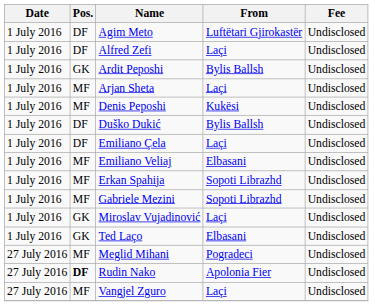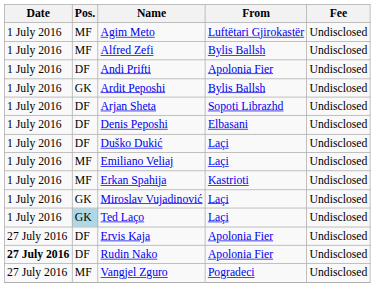 <table class="wikitable">
 <tr>
 <th>Date</th>
 <th>Pos.</th>
 <th>Name</th>
 <th>From</th>
 <th>Fee</th>
 </tr>
 <tr>
 <td>1 July 2016</td>
-<td>DF</td>
+<td>MF</td>
 <td> <a href='#'>Agim Meto</a></td>
 <td> <a href='#'>Luftëtari Gjirokastër</a></td>
 <td>Undisclosed </td>
 </tr>
 <tr>
 <td>1 July 2016</td>
+<td>MF</td>
+<td> <a href='#'>Alfred Zefi</a></td>
+<td> <a href='#'>Bylis Ballsh</a></td>
+<td>Undisclosed </td>
+</tr>
+<tr>
+<td>1 July 2016</td>
 <td>DF</td>
-<td> <a href='#'>Alfred Zefi</a></td>
-<td> <a href='#'>Laçi</a></td>
+<td> <a href='#'>Andi Prifti</a></td>
+<td> <a href='#'>Apolonia Fier</a></td>
 <td>Undisclosed </td>
 </tr>
 <tr>
 <td>1 July 2016</td>
 <td>GK</td>
 <td> <a href='#'>Ardit Peposhi</a></td>
 <td> <a href='#'>Bylis Ballsh</a></td>
 <td>Undisclosed </td>
 </tr>
 <tr>
 <td>1 July 2016</td>
-<td>MF</td>
+<td>DF</td>
 <td> <a href='#'>Arjan Sheta</a></td>
-<td> <a href='#'>Laçi</a></td>
+<td> <a href='#'>Sopoti Librazhd</a></td>
 <td>Undisclosed </td>
 </tr>
 <tr>
 <td>1 July 2016</td>
-<td>MF</td>
+<td>DF</td>
 <td> <a href='#'>Denis Peposhi</a></td>
-<td> <a href='#'>Kukësi</a></td>
+<td> <a href='#'>Elbasani</a></td>
 <td>Undisclosed </td>
 </tr>
 <tr>
 <td>1 July 2016</td>
 <td>DF</td>
 <td> <a href='#'>Duško Dukić</a></td>
-<td> <a href='#'>Bylis Ballsh</a></td>
-<td>Undisclosed </td>
-</tr>
-<tr>
-<td>1 July 2016</td>
-<td>DF</td>
-<td> <a href='#'>Emiliano Çela</a></td>
 <td> <a href='#'>Laçi</a></td>
 <td>Undisclosed </td>
 </tr>
 <tr>
 <td>1 July 2016</td>
 <td>MF</td>
 <td> <a href='#'>Emiliano Veliaj</a></td>
-<td> <a href='#'>Elbasani</a></td>
+<td> <a href='#'>Laçi</a></td>
 <td>Undisclosed </td>
 </tr>
 <tr>
 <td>1 July 2016</td>
 <td>MF</td>
 <td> <a href='#'>Erkan Spahija</a></td>
-<td> <a href='#'>Sopoti Librazhd</a></td>
-<td>Undisclosed </td>
-</tr>
-<tr>
-<td>1 July 2016</td>
-<td>MF</td>
-<td> <a href='#'>Gabriele Mezini</a></td>
-<td> <a href='#'>Sopoti Librazhd</a></td>
+<td> <a href='#'>Kastrioti</a></td>
 <td>Undisclosed </td>
 </tr>
 <tr>
 <td>1 July 2016</td>
 <td>GK</td>
 <td> <a href='#'>Miroslav Vujadinović</a></td>
 <td> <a href='#'>Laçi</a></td>
 <td>Undisclosed </td>
 </tr>
 <tr>
 <td>1 July 2016</td>
-<td>GK</td>
+<td style="background: lightblue;">GK</td>
 <td> <a href='#'>Ted Laço</a></td>
-<td> <a href='#'>Elbasani</a></td>
+<td> <a href='#'>Laçi</a></td>
 <td>Undisclosed </td>
 </tr>
 <tr>
 <td>27 July 2016</td>
-<td>MF</td>
-<td> <a href='#'>Meglid Mihani</a></td>
-<td> <a href='#'>Pogradeci</a></td>
+<td>DF</td>
+<td> <a href='#'>Ervis Kaja</a></td>
+<td> <a href='#'>Apolonia Fier</a></td>
 <td>Undisclosed </td>
 </tr>
 <tr>
-<td>27 July 2016</td>
-<td><strong>DF</strong></td>
+<td><strong>27 July 2016</strong></td>
+<td>DF</td>
 <td> <a href='#'>Rudin Nako</a></td>
 <td> <a href='#'>Apolonia Fier</a></td>
 <td>Undisclosed </td>
 </tr>
 <tr>
 <td>27 July 2016</td>
 <td>MF</td>
 <td> <a href='#'>Vangjel Zguro</a></td>
-<td> <a href='#'>Laçi</a></td>
+<td> <a href='#'>Pogradeci</a></td>
 <td>Undisclosed </td>
 </tr>
 <tr>
 </tr>
 </table>
